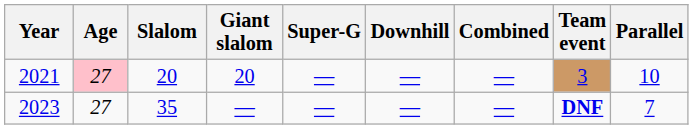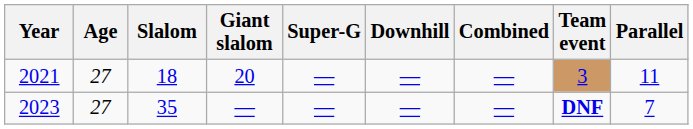 <table class=wikitable style="text-align:center">
 <tr>
 <th>  Year  </th>
 <th> Age </th>
 <th> Slalom </th>
 <th> Giant <br> slalom </th>
 <th>Super-G</th>
 <th>Downhill</th>
 <th>Combined</th>
 <th>Team<br>event</th>
 <th>Parallel</th>
 </tr>
 <tr>
 <td><a href='#'>2021</a></td>
-<td style="background: pink;"><em>27</em></td>
-<td><a href='#'>20</a></td>
+<td><em>27</em></td>
+<td><a href='#'>18</a></td>
 <td><a href='#'>20</a></td>
 <td><a href='#'>—</a></td>
 <td><a href='#'>—</a></td>
 <td><a href='#'>—</a></td>
 <td bgcolor="#c96"><a href='#'>3</a></td>
-<td><a href='#'>10</a></td>
+<td><a href='#'>11</a></td>
 </tr>
 <tr>
 <td><a href='#'>2023</a></td>
 <td><em>27</em></td>
 <td><a href='#'>35</a></td>
 <td><a href='#'>—</a></td>
 <td><a href='#'>—</a></td>
 <td><a href='#'>—</a></td>
 <td><a href='#'>—</a></td>
 <td><strong><a href='#'>DNF</a></strong></td>
 <td><a href='#'>7</a></td>
 </tr>
 </table>
